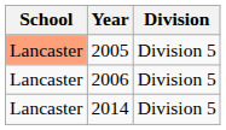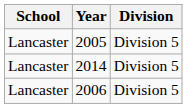 <table class="wikitable">
 <tr>
 <th>School</th>
 <th>Year</th>
 <th>Division</th>
 </tr>
 <tr>
-<td style="background: lightsalmon;">Lancaster</td>
+<td>Lancaster</td>
 <td>2005</td>
+<td>Division 5</td>
+</tr>
+<tr>
+<td>Lancaster</td>
+<td>2014</td>
 <td>Division 5</td>
 </tr>
 <tr>
 <td>Lancaster</td>
 <td>2006</td>
 <td>Division 5</td>
 </tr>
-<tr>
-<td>Lancaster</td>
-<td>2014</td>
-<td>Division 5</td>
-</tr>
 </table>
